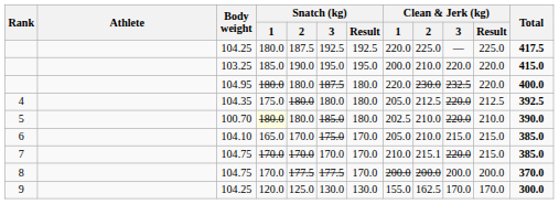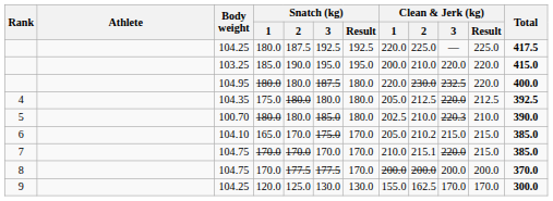 <table class = "wikitable" style="text-align:center;">
 <tr>
 <th rowspan=2 width=40>Rank</th>
 <th rowspan=2 width=250>Athlete</th>
 <th rowspan=2 width=50>Body weight</th>
 <th colspan=4>Snatch (kg)</th>
 <th colspan=4>Clean & Jerk (kg)</th>
 <th rowspan=2 width=55>Total</th>
 </tr>
 <tr>
 <th width=35>1</th>
 <th width=35>2</th>
 <th width=35>3</th>
 <th width=45>Result</th>
 <th width=35>1</th>
 <th width=35>2</th>
 <th width=35>3</th>
 <th width=45>Result</th>
 </tr>
 <tr>
 <td></td>
 <td align=left></td>
 <td>104.25</td>
 <td>180.0</td>
 <td>187.5</td>
 <td>192.5</td>
 <td>192.5</td>
 <td>220.0</td>
 <td>225.0</td>
 <td>—</td>
 <td>225.0</td>
 <td><strong>417.5</strong></td>
 </tr>
 <tr>
 <td></td>
 <td align=left></td>
 <td>103.25</td>
 <td>185.0</td>
 <td>190.0</td>
 <td>195.0</td>
 <td>195.0</td>
 <td>200.0</td>
 <td>210.0</td>
 <td>220.0</td>
 <td>220.0</td>
 <td><strong>415.0</strong></td>
 </tr>
 <tr>
 <td></td>
 <td align=left></td>
 <td>104.95</td>
 <td><s>180.0</s></td>
 <td>180.0</td>
 <td><s>187.5</s></td>
 <td>180.0</td>
 <td>220.0</td>
 <td><s>230.0</s></td>
 <td><s>232.5</s></td>
 <td>220.0</td>
 <td><strong>400.0</strong></td>
 </tr>
 <tr>
 <td>4</td>
 <td align=left></td>
 <td>104.35</td>
 <td>175.0</td>
 <td><s>180.0</s></td>
 <td>180.0</td>
 <td>180.0</td>
 <td>205.0</td>
 <td>212.5</td>
 <td><s>220.0</s></td>
 <td>212.5</td>
 <td><strong>392.5</strong></td>
 </tr>
 <tr>
 <td>5</td>
 <td align=left></td>
 <td>100.70</td>
-<td style="background: lightyellow;"><s>180.0</s></td>
+<td><s>180.0</s></td>
 <td>180.0</td>
 <td><s>185.0</s></td>
 <td>180.0</td>
 <td>202.5</td>
 <td>210.0</td>
-<td><s>220.0</s></td>
+<td><s>220.3</s></td>
 <td>210.0</td>
 <td><strong>390.0</strong></td>
 </tr>
 <tr>
 <td>6</td>
 <td align=left></td>
 <td>104.10</td>
 <td>165.0</td>
 <td>170.0</td>
 <td><s>175.0</s></td>
 <td>170.0</td>
 <td>205.0</td>
-<td>210.0</td>
+<td>210.2</td>
 <td>215.0</td>
 <td>215.0</td>
 <td><strong>385.0</strong></td>
 </tr>
 <tr>
 <td>7</td>
 <td align=left></td>
 <td>104.75</td>
 <td><s>170.0</s></td>
 <td><s>170.0</s></td>
 <td>170.0</td>
 <td>170.0</td>
 <td>210.0</td>
 <td>215.1</td>
 <td><s>220.0</s></td>
 <td>215.0</td>
 <td><strong>385.0</strong></td>
 </tr>
 <tr>
 <td>8</td>
 <td align=left></td>
 <td>104.75</td>
 <td>170.0</td>
 <td><s>177.5</s></td>
 <td><s>177.5</s></td>
 <td>170.0</td>
 <td><s>200.0</s></td>
 <td><s>200.0</s></td>
 <td>200.0</td>
 <td>200.0</td>
 <td><strong>370.0</strong></td>
 </tr>
 <tr>
 <td>9</td>
 <td align=left></td>
 <td>104.25</td>
 <td>120.0</td>
 <td>125.0</td>
 <td>130.0</td>
 <td>130.0</td>
 <td>155.0</td>
 <td>162.5</td>
 <td>170.0</td>
 <td>170.0</td>
 <td><strong>300.0</strong></td>
 </tr>
 </table>
